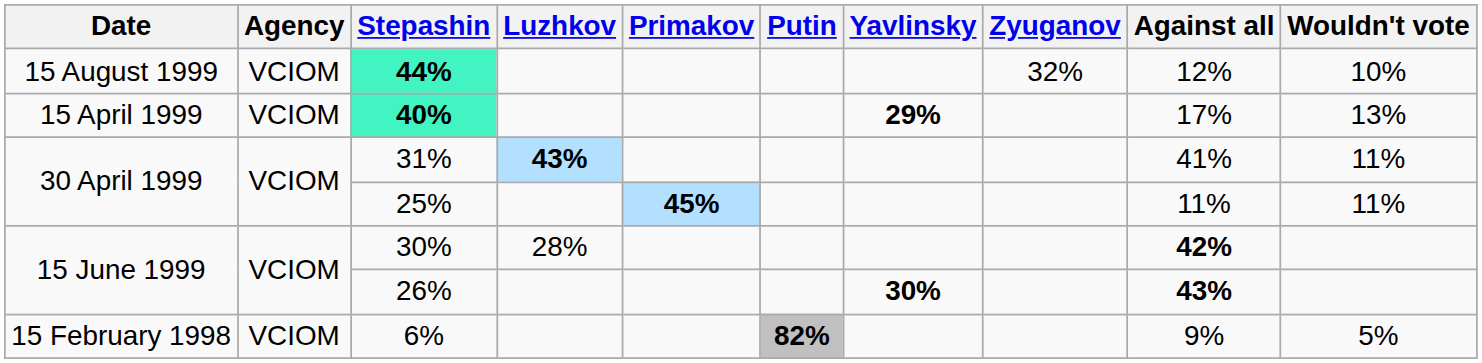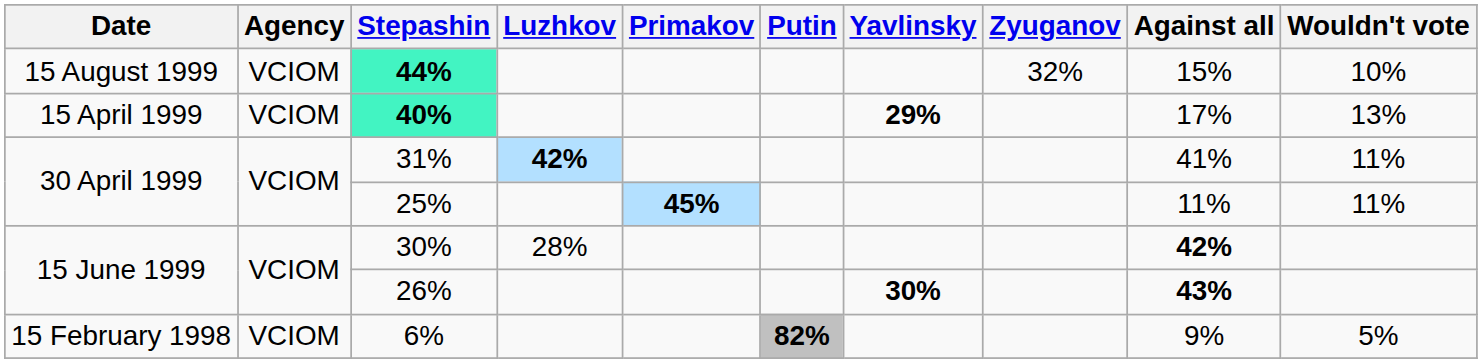 <table class=wikitable style=text-align:center>
 <tr>
 <th>Date</th>
 <th>Agency</th>
 <th><a href='#'>Stepashin</a></th>
 <th><a href='#'>Luzhkov</a></th>
 <th><a href='#'>Primakov</a></th>
 <th><a href='#'>Putin</a></th>
 <th><a href='#'>Yavlinsky</a></th>
 <th><a href='#'>Zyuganov</a></th>
 <th>Against all</th>
 <th>Wouldn't vote</th>
 </tr>
 <tr>
 <td>15 August 1999</td>
 <td>VCIOM</td>
 <td style="background:#42f4c2"><strong>44%</strong></td>
 <td></td>
 <td></td>
 <td></td>
 <td></td>
 <td>32%</td>
-<td>12%</td>
+<td>15%</td>
 <td>10%</td>
 </tr>
 <tr>
 <td>15 April 1999</td>
 <td>VCIOM</td>
 <td style="background:#42f4c2"><strong>40%</strong></td>
 <td></td>
 <td></td>
 <td></td>
 <td><strong>29%</strong></td>
 <td></td>
 <td>17%</td>
 <td>13%</td>
 </tr>
 <tr>
 <td rowspan=2>30 April 1999</td>
 <td rowspan=2>VCIOM</td>
 <td>31%</td>
-<td style="background:#B3E0FF"><strong>43%</strong></td>
+<td style="background:#B3E0FF"><strong>42%</strong></td>
 <td></td>
 <td></td>
 <td></td>
 <td></td>
 <td>41%</td>
 <td>11%</td>
 </tr>
 <tr>
 <td>25%</td>
 <td></td>
 <td style="background:#B3E0FF"><strong>45%</strong></td>
 <td></td>
 <td></td>
 <td></td>
 <td>11%</td>
 <td>11%</td>
 </tr>
 <tr>
 <td rowspan=2>15 June 1999</td>
 <td rowspan=2>VCIOM</td>
 <td>30%</td>
 <td>28%</td>
 <td></td>
 <td></td>
 <td></td>
 <td></td>
 <td><strong>42%</strong></td>
 <td></td>
 </tr>
 <tr>
 <td>26%</td>
 <td></td>
 <td></td>
 <td></td>
 <td><strong>30%</strong></td>
 <td></td>
 <td><strong>43%</strong></td>
 <td></td>
 </tr>
 <tr>
 <td>15 February 1998</td>
 <td>VCIOM</td>
 <td>6%</td>
 <td></td>
 <td></td>
 <td style="background:#C0C0C0"><strong>82%</strong></td>
 <td></td>
 <td></td>
 <td>9%</td>
 <td>5%</td>
 </tr>
 </table>
